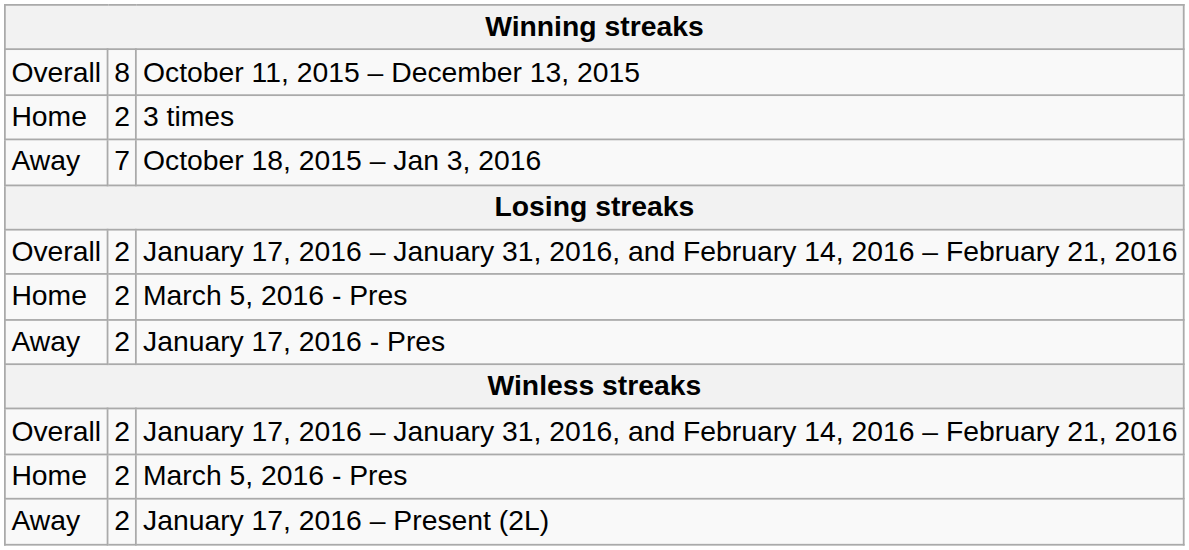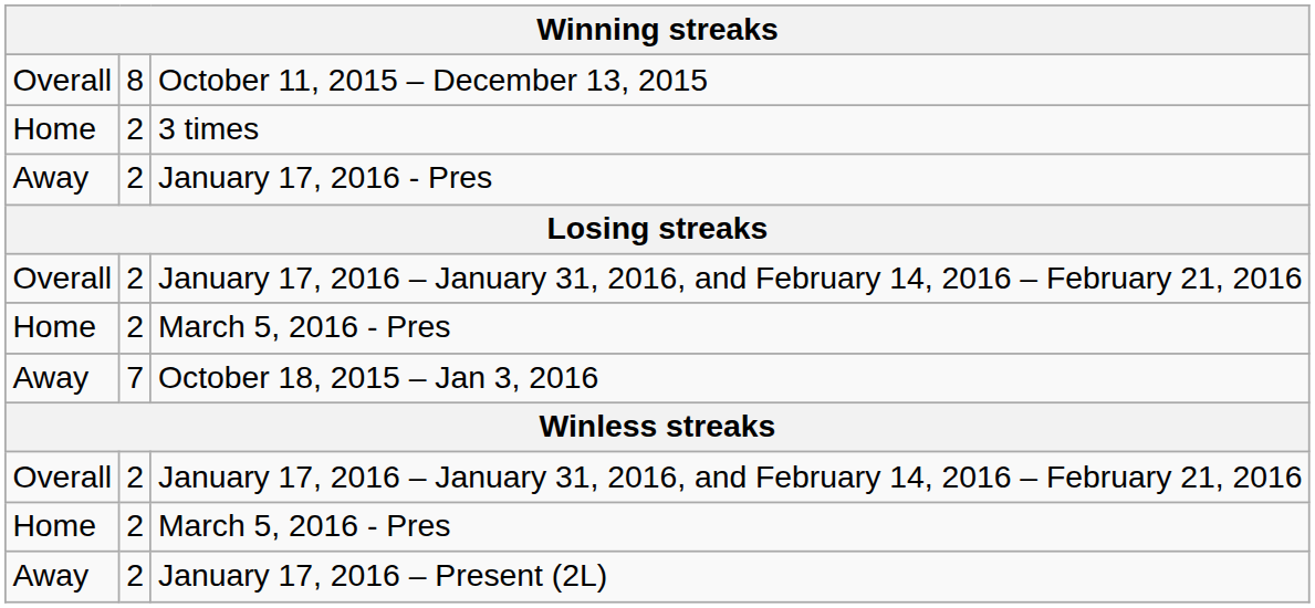 <table class="wikitable">
 <tr>
 <th bgcolor="#DDDDFF" colspan="3" align="left">Winning streaks</th>
 </tr>
 <tr>
 <td>Overall</td>
 <td>8</td>
 <td>October 11, 2015 – December 13, 2015</td>
 </tr>
 <tr>
 <td>Home</td>
 <td>2</td>
 <td>3 times</td>
 </tr>
 <tr>
 <td>Away</td>
-<td>7</td>
-<td>October 18, 2015 – Jan 3, 2016</td>
+<td>2</td>
+<td>January 17, 2016 - Pres</td>
 </tr>
 <tr>
 <th bgcolor="#DDDDFF" colspan="3" align="left">Losing streaks</th>
 </tr>
 <tr>
 <td>Overall</td>
 <td>2</td>
 <td>January 17, 2016 – January 31, 2016, and February 14, 2016 – February 21, 2016</td>
 </tr>
 <tr>
 <td>Home</td>
 <td>2</td>
 <td>March 5, 2016 - Pres</td>
 </tr>
 <tr>
 <td>Away</td>
-<td>2</td>
-<td>January 17, 2016 - Pres</td>
+<td>7</td>
+<td>October 18, 2015 – Jan 3, 2016</td>
 </tr>
 <tr>
 <th bgcolor="#DDDDFF" colspan="3" align="left">Winless streaks</th>
 </tr>
 <tr>
 <td>Overall</td>
 <td>2</td>
 <td>January 17, 2016 – January 31, 2016, and February 14, 2016 – February 21, 2016</td>
 </tr>
 <tr>
 <td>Home</td>
 <td>2</td>
 <td>March 5, 2016 - Pres</td>
 </tr>
 <tr>
 <td>Away</td>
 <td>2</td>
 <td>January 17, 2016 – Present (2L)</td>
 </tr>
 </table>
